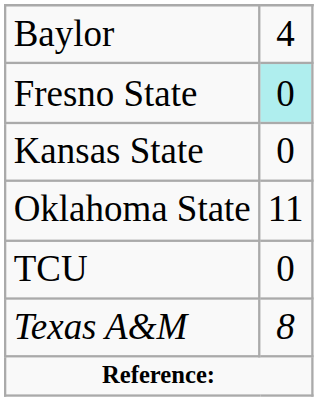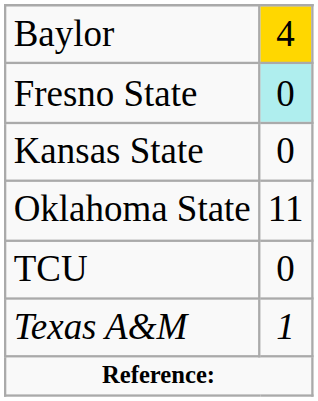 <table class="wikitable sortable">
 <tr>
 </tr>
 <tr>
 <td>Baylor</td>
-<td style="text-align: center;">4</td>
+<td style="background: gold; text-align: center;">4</td>
 </tr>
 <tr>
 <td>Fresno State</td>
 <td style="background: paleturquoise; text-align: center;">0</td>
 </tr>
 <tr>
 <td>Kansas State</td>
 <td style="text-align: center;">0</td>
 </tr>
 <tr>
 <td>Oklahoma State</td>
 <td style="text-align: center;">11</td>
 </tr>
 <tr>
 <td>TCU</td>
 <td style="text-align: center;">0</td>
 </tr>
 <tr>
 <td><em>Texas A&M</em></td>
-<td style="text-align: center;"><em>8</em></td>
+<td style="text-align: center;"><em>1</em></td>
 </tr>
 <tr>
 <td colspan="4"  style="font-size:8pt; text-align:center;"><strong>Reference:</strong></td>
 </tr>
 </table>
